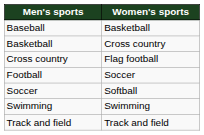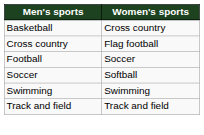 <table class="wikitable"; style= "text-align: ">
 <tr>
 <th width= 150px style= "background:#1C4220; color:white; border:1px solid black">Men's sports</th>
 <th width= 150px style= "background:#1C4220; color:white; border:1px solid black">Women's sports</th>
-</tr>
-<tr>
-<td>Baseball</td>
-<td>Basketball</td>
 </tr>
 <tr>
 <td>Basketball</td>
 <td>Cross country</td>
 </tr>
 <tr>
 <td>Cross country</td>
 <td>Flag football</td>
 </tr>
 <tr>
 <td>Football</td>
 <td>Soccer</td>
 </tr>
 <tr>
 <td>Soccer</td>
 <td>Softball</td>
 </tr>
 <tr>
 <td>Swimming</td>
 <td>Swimming</td>
 </tr>
 <tr>
 <td>Track and field</td>
 <td>Track and field</td>
 </tr>
 </table>
